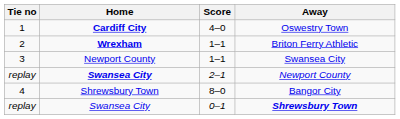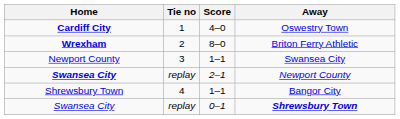 <table class="wikitable" style="text-align:center">
 <tr>
+<th width=250>Home</th>
 <th width=50>Tie no</th>
-<th width=250>Home</th>
 <th width=50>Score</th>
 <th width=250>Away</th>
 </tr>
 <tr>
+<td><strong><a href='#'>Cardiff City</a></strong></td>
 <td>1</td>
-<td><strong><a href='#'>Cardiff City</a></strong></td>
 <td>4–0</td>
 <td><a href='#'>Oswestry Town</a></td>
 </tr>
 <tr>
+<td><strong><a href='#'>Wrexham</a></strong></td>
 <td>2</td>
-<td><strong><a href='#'>Wrexham</a></strong></td>
-<td>1–1</td>
+<td>8–0</td>
 <td><a href='#'>Briton Ferry Athletic</a></td>
 </tr>
 <tr>
+<td><a href='#'>Newport County</a></td>
 <td>3</td>
-<td><a href='#'>Newport County</a></td>
 <td>1–1</td>
 <td><a href='#'>Swansea City</a></td>
 </tr>
 <tr>
+<td><strong><em><a href='#'>Swansea City</a></em></strong></td>
 <td><em>replay</em></td>
-<td><strong><em><a href='#'>Swansea City</a></em></strong></td>
 <td><em>2–1</em></td>
 <td><em><a href='#'>Newport County</a></em></td>
 </tr>
 <tr>
+<td><a href='#'>Shrewsbury Town</a></td>
 <td>4</td>
-<td><a href='#'>Shrewsbury Town</a></td>
-<td>8–0</td>
+<td>1–1</td>
 <td><a href='#'>Bangor City</a></td>
 </tr>
 <tr>
+<td><em><a href='#'>Swansea City</a></em></td>
 <td><em>replay</em></td>
-<td><em><a href='#'>Swansea City</a></em></td>
 <td><em>0–1</em></td>
 <td><strong><em><a href='#'>Shrewsbury Town</a></em></strong></td>
 </tr>
 </table>
